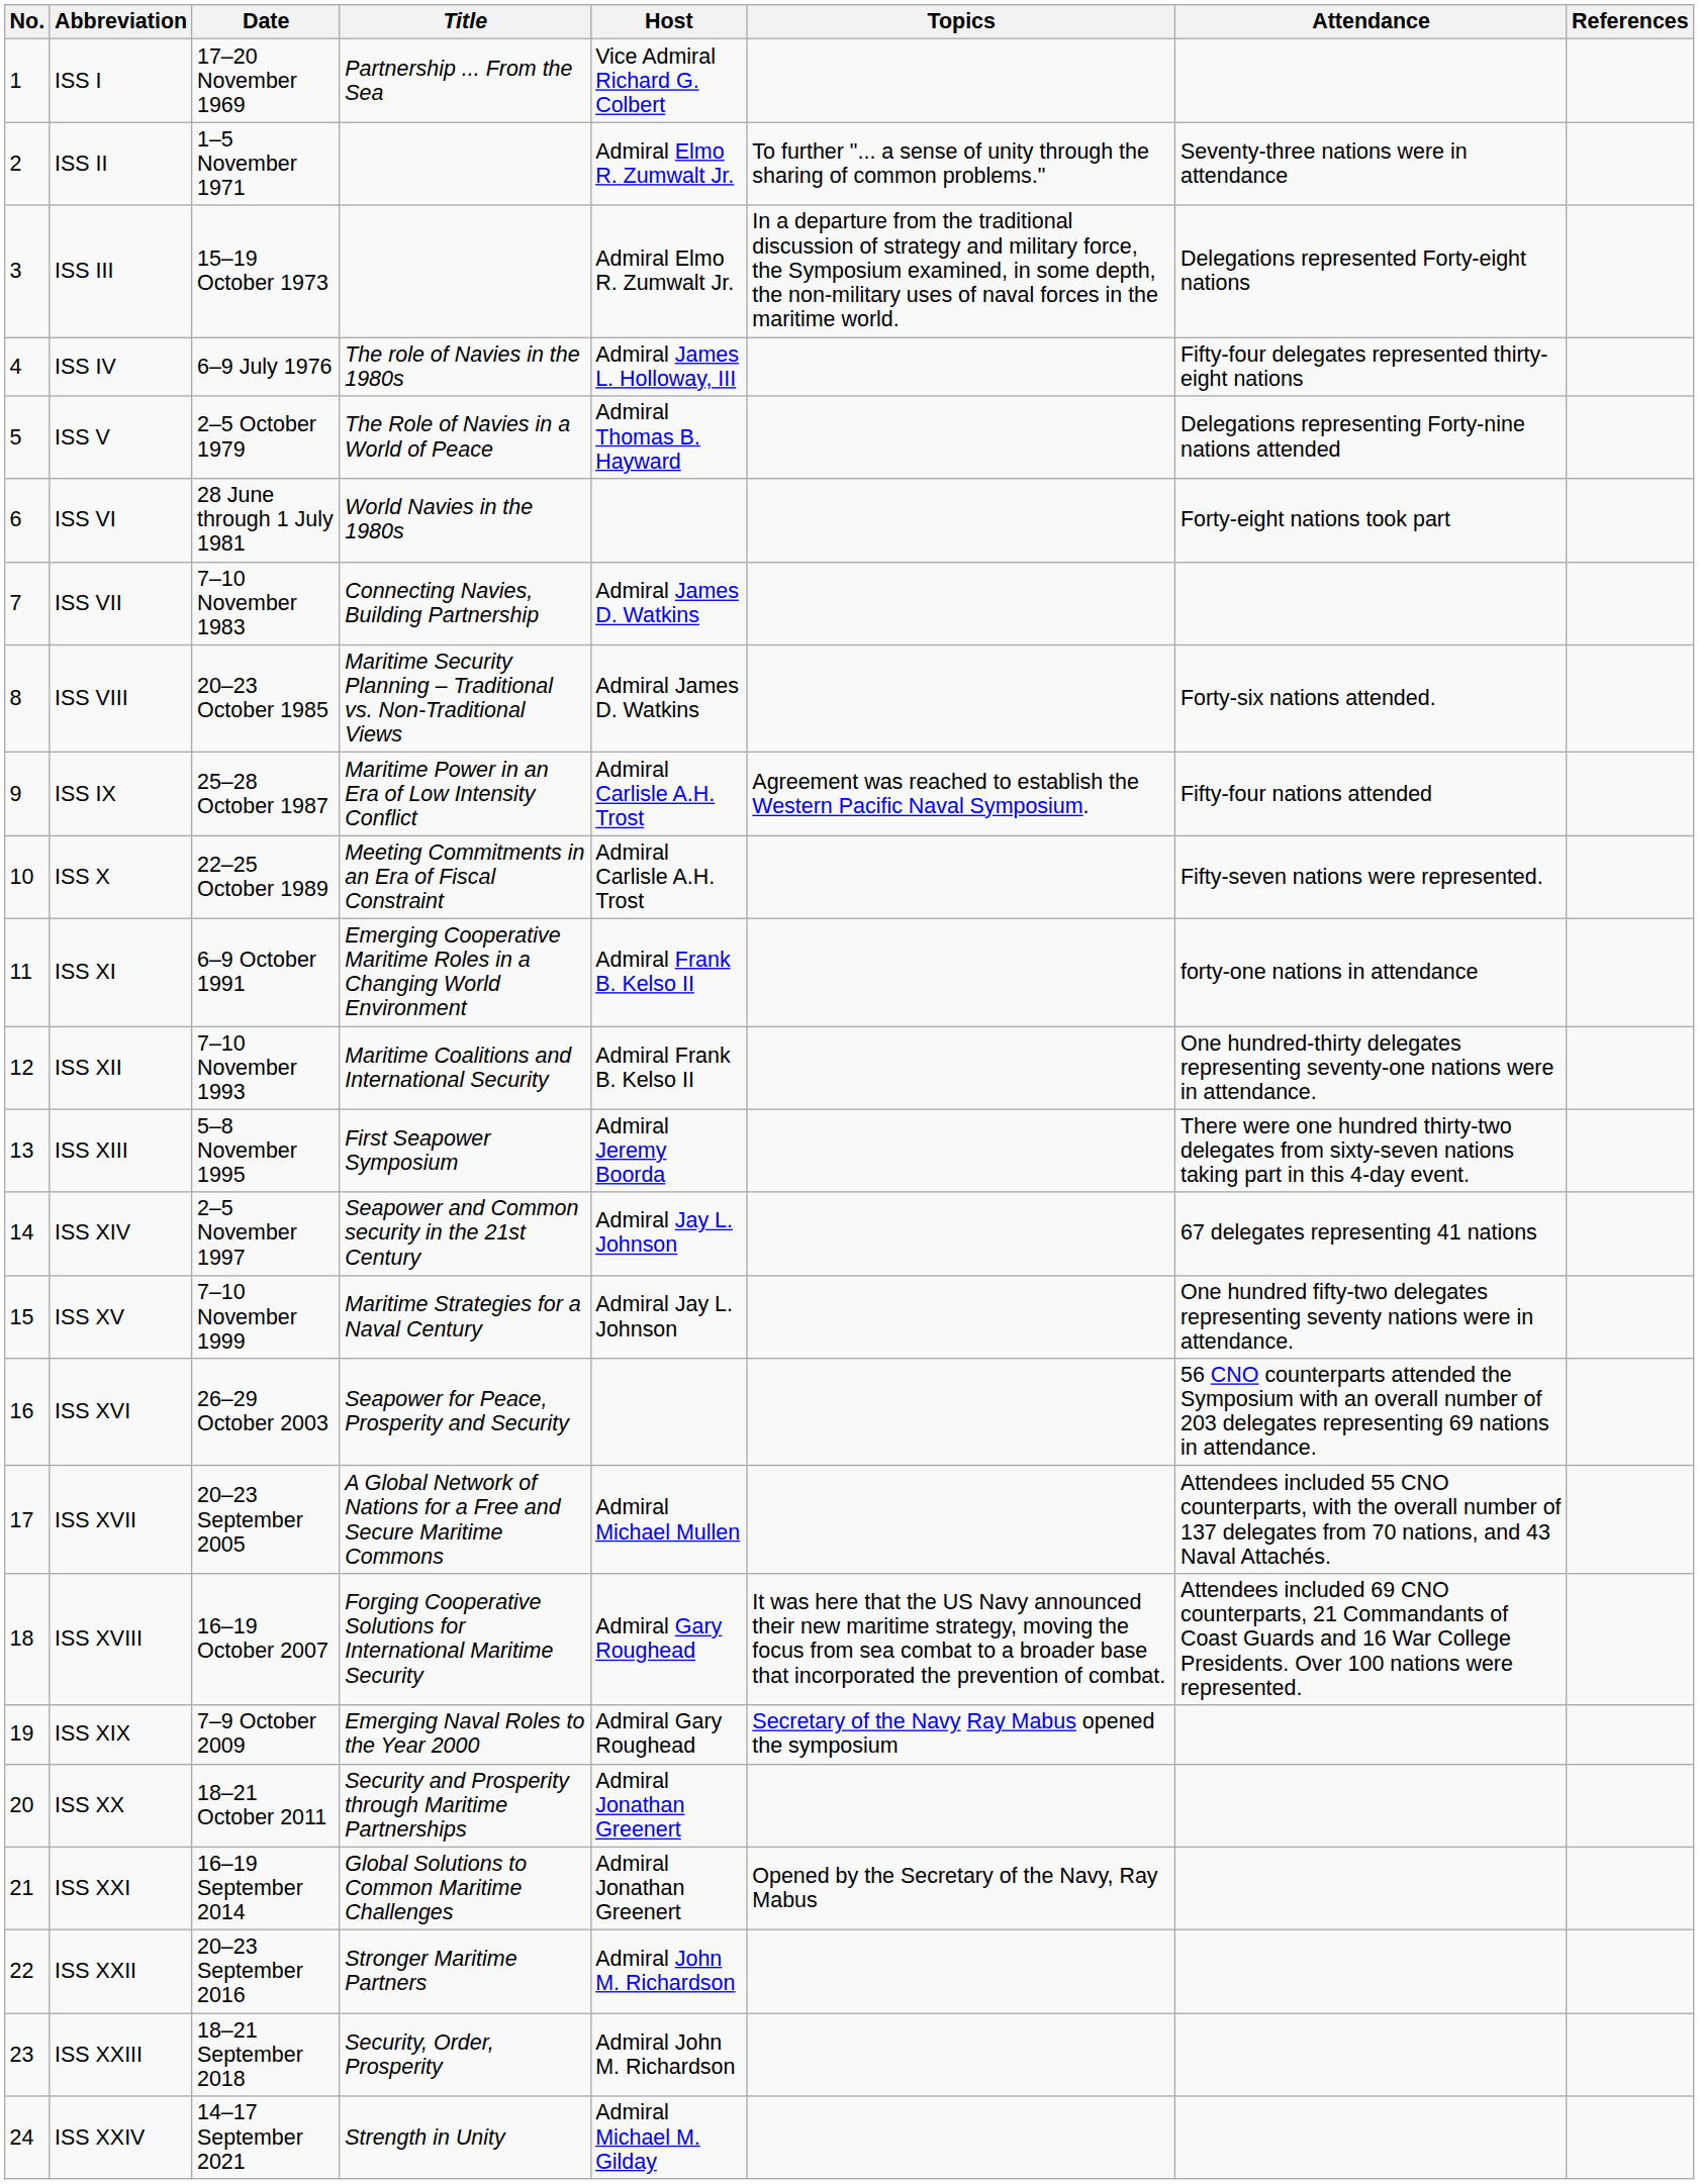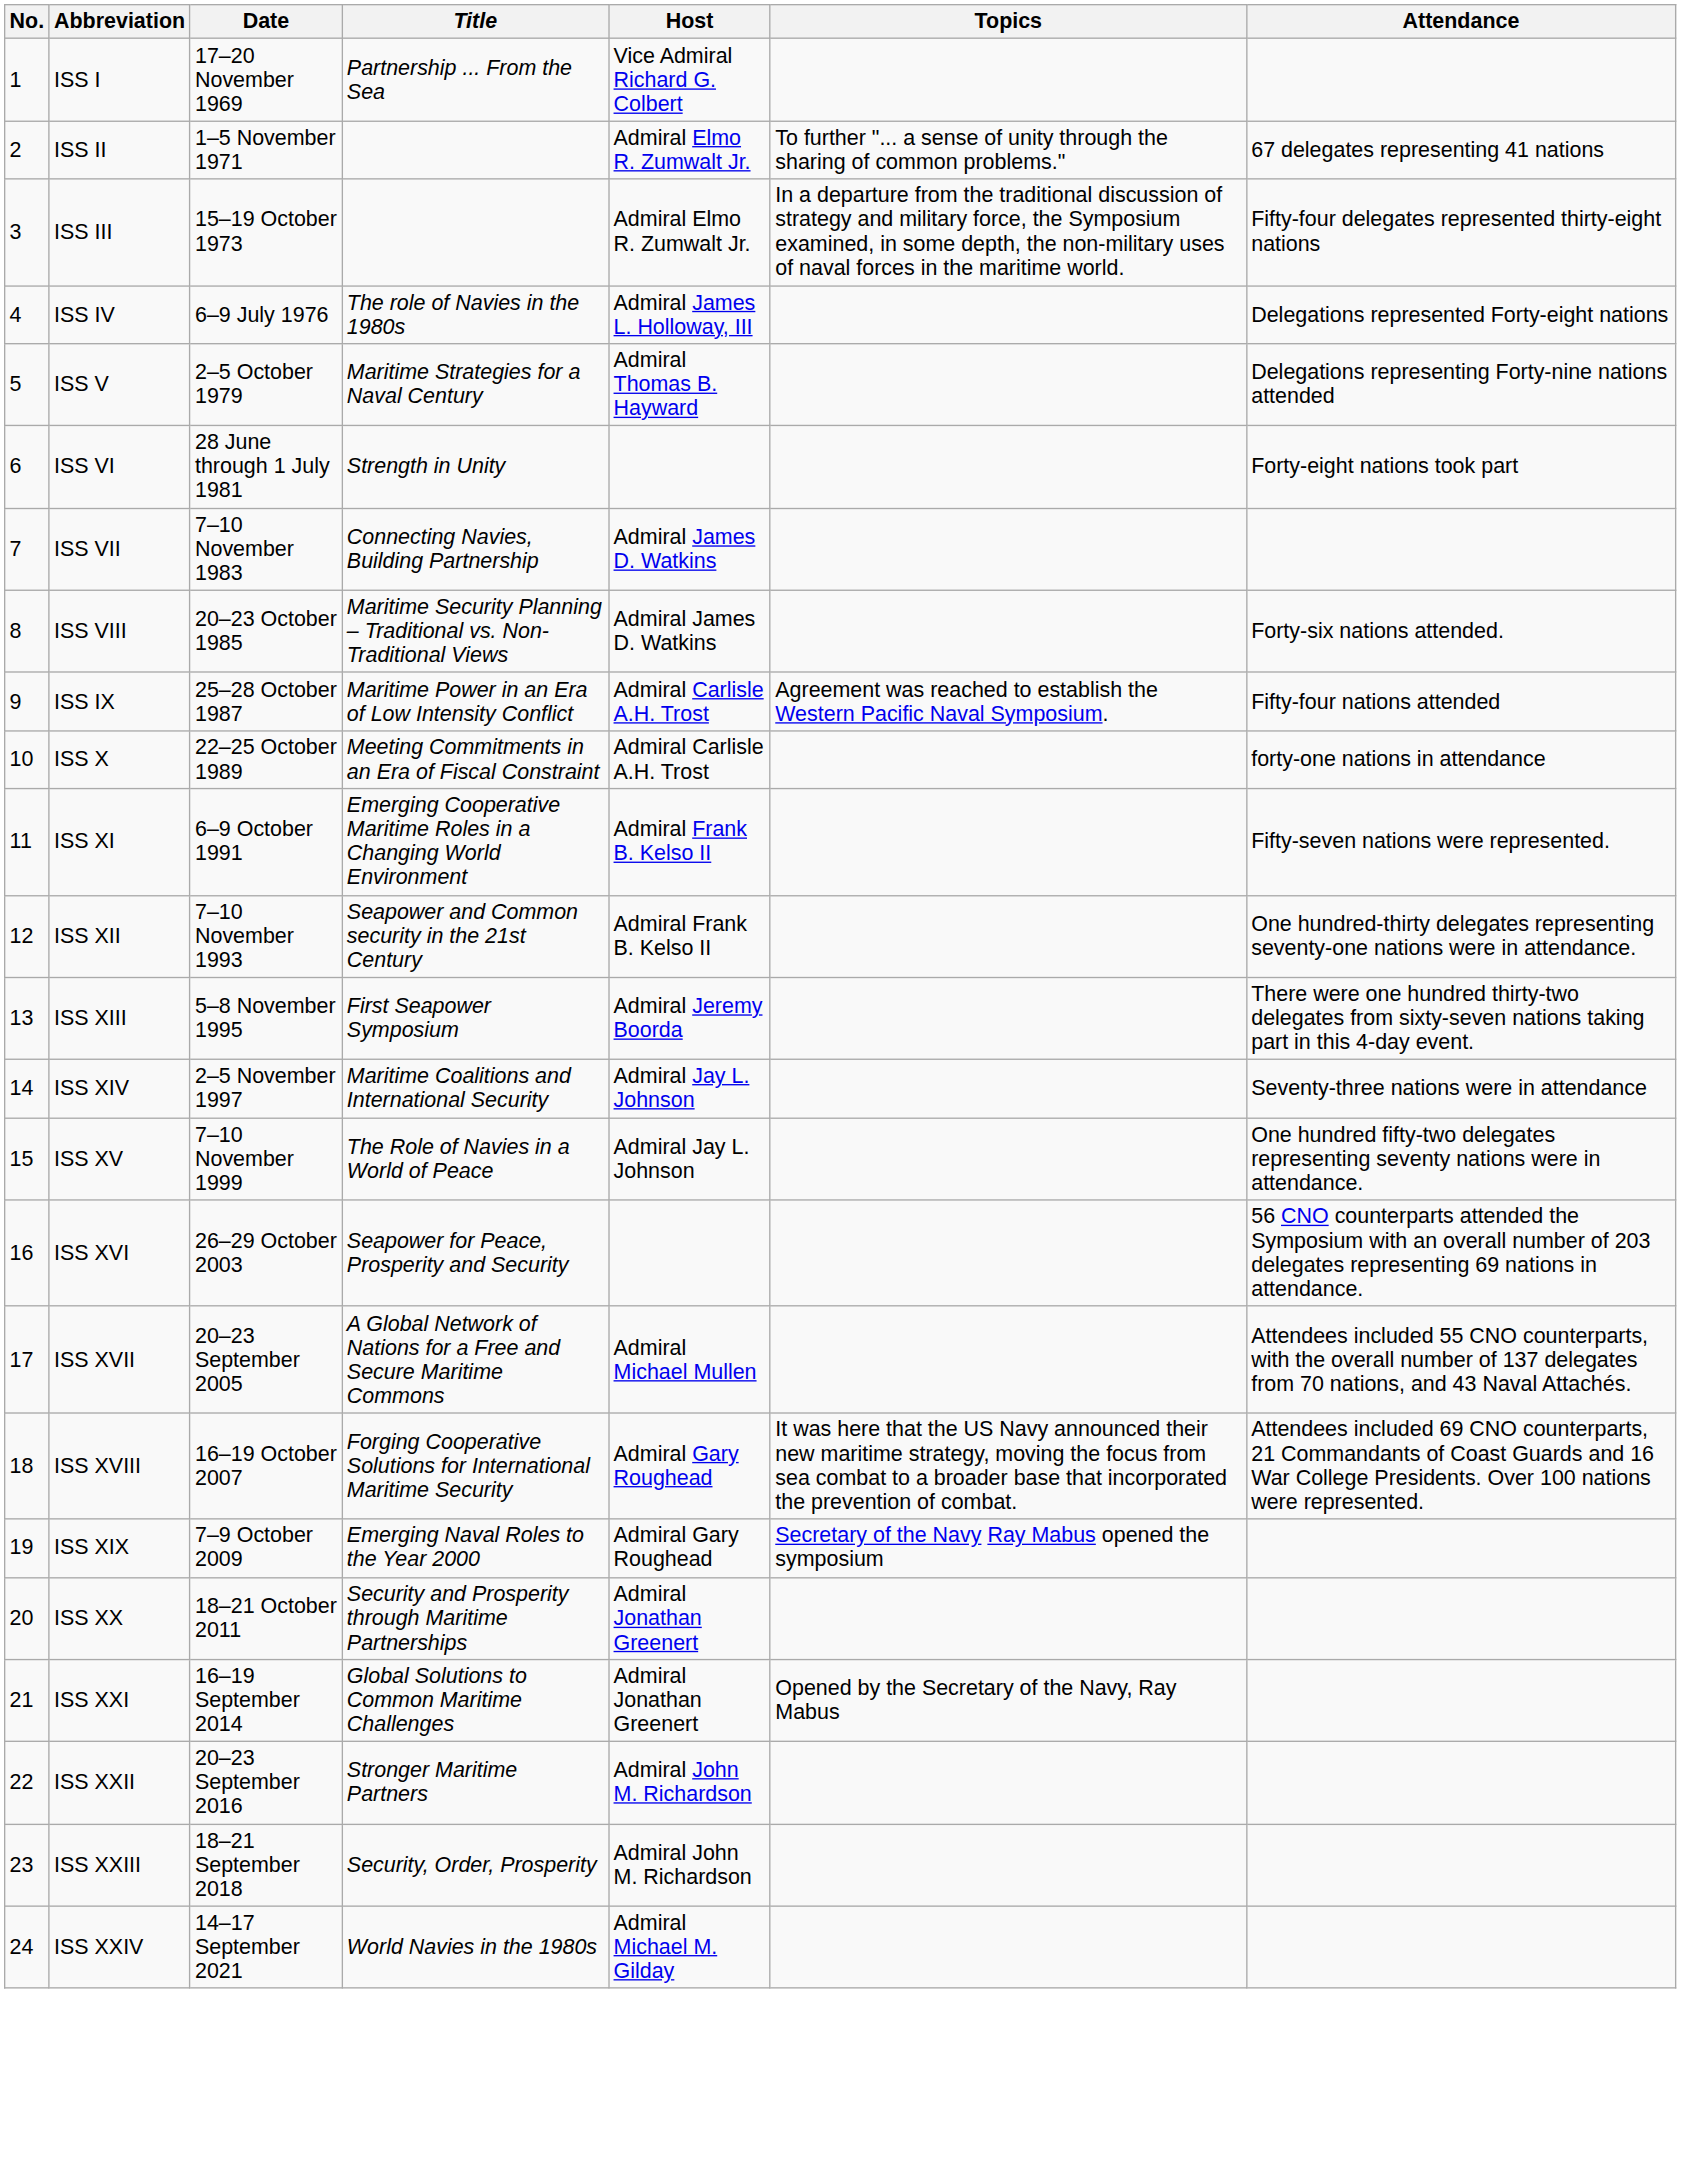 <table class="wikitable">
 <tr>
 <th>No.</th>
 <th>Abbreviation</th>
 <th>Date</th>
 <th><em>Title</em></th>
 <th>Host</th>
 <th>Topics</th>
 <th>Attendance</th>
-<th>References</th>
 </tr>
 <tr>
 <td>1</td>
 <td>ISS I</td>
 <td>17–20 November 1969</td>
 <td><em>Partnership ... From the Sea</em></td>
 <td>Vice Admiral <a href='#'>Richard G. Colbert</a></td>
-<td></td>
 <td></td>
 <td></td>
 </tr>
 <tr>
 <td>2</td>
 <td>ISS II</td>
 <td>1–5 November 1971</td>
 <td></td>
 <td>Admiral <a href='#'>Elmo R. Zumwalt Jr.</a></td>
 <td>To further "... a sense of unity through the sharing of common problems."</td>
-<td>Seventy-three nations were in attendance</td>
-<td></td>
+<td>67 delegates representing 41 nations</td>
 </tr>
 <tr>
 <td>3</td>
 <td>ISS III</td>
 <td>15–19 October 1973</td>
 <td></td>
 <td>Admiral Elmo R. Zumwalt Jr.</td>
 <td>In a departure from the traditional discussion of strategy and military force, the Symposium examined, in some depth, the non-military uses of naval forces in the maritime world.</td>
-<td>Delegations represented Forty-eight nations</td>
-<td></td>
+<td>Fifty-four delegates represented thirty-eight nations</td>
 </tr>
 <tr>
 <td>4</td>
 <td>ISS IV</td>
 <td>6–9 July 1976</td>
 <td><em>The role of Navies in the 1980s</em></td>
 <td>Admiral <a href='#'>James L. Holloway, III</a></td>
 <td></td>
-<td>Fifty-four delegates represented thirty-eight nations</td>
-<td></td>
+<td>Delegations represented Forty-eight nations</td>
 </tr>
 <tr>
 <td>5</td>
 <td>ISS V</td>
 <td>2–5 October 1979</td>
-<td><em>The Role of Navies in a World of Peace</em></td>
+<td><em>Maritime Strategies for a Naval Century</em></td>
 <td>Admiral <a href='#'>Thomas B. Hayward</a></td>
 <td></td>
 <td>Delegations representing Forty-nine nations attended</td>
-<td></td>
 </tr>
 <tr>
 <td>6</td>
 <td>ISS VI</td>
 <td>28 June through 1 July 1981</td>
-<td><em>World Navies in the 1980s</em></td>
+<td><em>Strength in Unity</em></td>
 <td></td>
 <td></td>
 <td>Forty-eight nations took part</td>
-<td></td>
 </tr>
 <tr>
 <td>7</td>
 <td>ISS VII</td>
 <td>7–10 November 1983</td>
 <td><em>Connecting Navies, Building Partnership</em></td>
 <td>Admiral <a href='#'>James D. Watkins</a></td>
-<td></td>
 <td></td>
 <td></td>
 </tr>
 <tr>
 <td>8</td>
 <td>ISS VIII</td>
 <td>20–23 October 1985</td>
 <td><em>Maritime Security Planning – Traditional vs. Non-Traditional Views</em></td>
 <td>Admiral James D. Watkins</td>
 <td></td>
 <td>Forty-six nations attended.</td>
-<td></td>
 </tr>
 <tr>
 <td>9</td>
 <td>ISS IX</td>
 <td>25–28 October 1987</td>
 <td><em>Maritime Power in an Era of Low Intensity Conflict</em></td>
 <td>Admiral <a href='#'>Carlisle A.H. Trost</a></td>
 <td>Agreement was reached to establish the <a href='#'>Western Pacific Naval Symposium</a>.</td>
 <td>Fifty-four nations attended</td>
-<td></td>
 </tr>
 <tr>
 <td>10</td>
 <td>ISS X</td>
 <td>22–25 October 1989</td>
 <td><em>Meeting Commitments in an Era of Fiscal Constraint</em></td>
 <td>Admiral Carlisle A.H. Trost</td>
 <td></td>
-<td>Fifty-seven nations were represented.</td>
-<td></td>
+<td>forty-one nations in attendance</td>
 </tr>
 <tr>
 <td>11</td>
 <td>ISS XI</td>
 <td>6–9 October 1991</td>
 <td><em>Emerging Cooperative Maritime Roles in a Changing World Environment</em></td>
 <td>Admiral <a href='#'>Frank B. Kelso II</a></td>
 <td></td>
-<td>forty-one nations in attendance</td>
-<td></td>
+<td>Fifty-seven nations were represented.</td>
 </tr>
 <tr>
 <td>12</td>
 <td>ISS XII</td>
 <td>7–10 November 1993</td>
-<td><em>Maritime Coalitions and International Security</em></td>
+<td><em>Seapower and Common security in the 21st Century</em></td>
 <td>Admiral Frank B. Kelso II</td>
 <td></td>
 <td>One hundred-thirty delegates representing seventy-one nations were in attendance.</td>
-<td></td>
 </tr>
 <tr>
 <td>13</td>
 <td>ISS XIII</td>
 <td>5–8 November 1995</td>
 <td><em>First Seapower Symposium</em></td>
 <td>Admiral <a href='#'>Jeremy Boorda</a></td>
 <td></td>
 <td>There were one hundred thirty-two delegates from sixty-seven nations taking part in this 4-day event.</td>
-<td></td>
 </tr>
 <tr>
 <td>14</td>
 <td>ISS XIV</td>
 <td>2–5 November 1997</td>
-<td><em>Seapower and Common security in the 21st Century</em></td>
+<td><em>Maritime Coalitions and International Security</em></td>
 <td>Admiral <a href='#'>Jay L. Johnson</a></td>
 <td></td>
-<td>67 delegates representing 41 nations</td>
-<td></td>
+<td>Seventy-three nations were in attendance</td>
 </tr>
 <tr>
 <td>15</td>
 <td>ISS XV</td>
 <td>7–10 November 1999</td>
-<td><em>Maritime Strategies for a Naval Century</em></td>
+<td><em>The Role of Navies in a World of Peace</em></td>
 <td>Admiral Jay L. Johnson</td>
 <td></td>
 <td>One hundred fifty-two delegates representing seventy nations were in attendance.</td>
-<td></td>
 </tr>
 <tr>
 <td>16</td>
 <td>ISS XVI</td>
 <td>26–29 October 2003</td>
 <td><em>Seapower for Peace, Prosperity and Security</em></td>
 <td></td>
 <td></td>
 <td>56 <a href='#'>CNO</a> counterparts attended the Symposium with an overall number of 203 delegates representing 69 nations in attendance.</td>
-<td></td>
 </tr>
 <tr>
 <td>17</td>
 <td>ISS XVII</td>
 <td>20–23 September 2005</td>
 <td><em>A Global Network of Nations for a Free and Secure Maritime Commons</em></td>
 <td>Admiral <a href='#'>Michael Mullen</a></td>
 <td></td>
 <td>Attendees included 55 CNO counterparts, with the overall number of 137 delegates from 70 nations, and 43 Naval Attachés.</td>
-<td></td>
 </tr>
 <tr>
 <td>18</td>
 <td>ISS XVIII</td>
 <td>16–19 October 2007</td>
 <td><em>Forging Cooperative Solutions for International Maritime Security</em></td>
 <td>Admiral <a href='#'>Gary Roughead</a></td>
 <td>It was here that the US Navy announced their new maritime strategy, moving the focus from sea combat to a broader base that incorporated the prevention of combat.</td>
 <td>Attendees included 69 CNO counterparts, 21 Commandants of Coast Guards and 16 War College Presidents. Over 100 nations were represented.</td>
-<td></td>
 </tr>
 <tr>
 <td>19</td>
 <td>ISS XIX</td>
 <td>7–9 October 2009</td>
 <td><em>Emerging Naval Roles to the Year 2000</em></td>
 <td>Admiral Gary Roughead</td>
 <td><a href='#'>Secretary of the Navy</a> <a href='#'>Ray Mabus</a> opened the symposium</td>
 <td></td>
-<td></td>
 </tr>
 <tr>
 <td>20</td>
 <td>ISS XX</td>
 <td>18–21 October 2011</td>
 <td><em>Security and Prosperity through Maritime Partnerships</em></td>
 <td>Admiral <a href='#'>Jonathan Greenert</a></td>
-<td></td>
 <td></td>
 <td></td>
 </tr>
 <tr>
 <td>21</td>
 <td>ISS XXI</td>
 <td>16–19 September 2014</td>
 <td><em>Global Solutions to Common Maritime Challenges</em></td>
 <td>Admiral Jonathan Greenert</td>
 <td>Opened by the Secretary of the Navy, Ray Mabus</td>
 <td></td>
-<td></td>
 </tr>
 <tr>
 <td>22</td>
 <td>ISS XXII</td>
 <td>20–23 September 2016</td>
 <td><em>Stronger Maritime Partners</em></td>
 <td>Admiral <a href='#'>John M. Richardson</a></td>
-<td></td>
 <td></td>
 <td></td>
 </tr>
 <tr>
 <td>23</td>
 <td>ISS XXIII</td>
 <td>18–21 September 2018</td>
 <td><em>Security, Order, Prosperity</em></td>
 <td>Admiral John M. Richardson</td>
 <td></td>
 <td></td>
-<td></td>
 </tr>
 <tr>
 <td>24</td>
 <td>ISS XXIV</td>
 <td>14–17 September 2021</td>
-<td><em>Strength in Unity</em></td>
+<td><em>World Navies in the 1980s</em></td>
 <td>Admiral <a href='#'>Michael M. Gilday</a></td>
-<td></td>
 <td></td>
 <td></td>
 </tr>
 </table>
